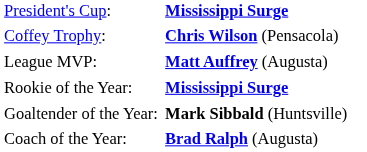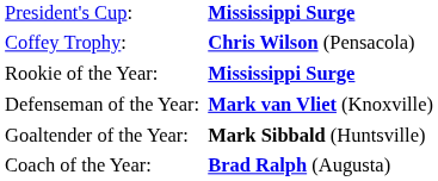 <table cellpadding="3" cellspacing="1">
 <tr>
 <td><a href='#'>President's Cup</a>:</td>
 <td><strong><a href='#'>Mississippi Surge</a></strong></td>
 </tr>
 <tr>
 <td><a href='#'>Coffey Trophy</a>:</td>
 <td><strong><a href='#'>Chris Wilson</a></strong> (Pensacola)</td>
 </tr>
 <tr>
-<td>League MVP:</td>
-<td><strong><a href='#'>Matt Auffrey</a></strong> (Augusta)</td>
+<td>Rookie of the Year:</td>
+<td><strong><a href='#'>Mississippi Surge</a></strong></td>
 </tr>
 <tr>
-<td>Rookie of the Year:</td>
-<td><strong><a href='#'>Mississippi Surge</a></strong></td>
+<td>Defenseman of the Year:</td>
+<td><strong><a href='#'>Mark van Vliet</a></strong> (Knoxville)</td>
 </tr>
 <tr>
 <td>Goaltender of the Year:</td>
 <td><strong>Mark Sibbald</strong> (Huntsville)</td>
 </tr>
 <tr>
 <td>Coach of the Year:</td>
 <td><strong><a href='#'>Brad Ralph</a></strong> (Augusta)</td>
 </tr>
 </table>
